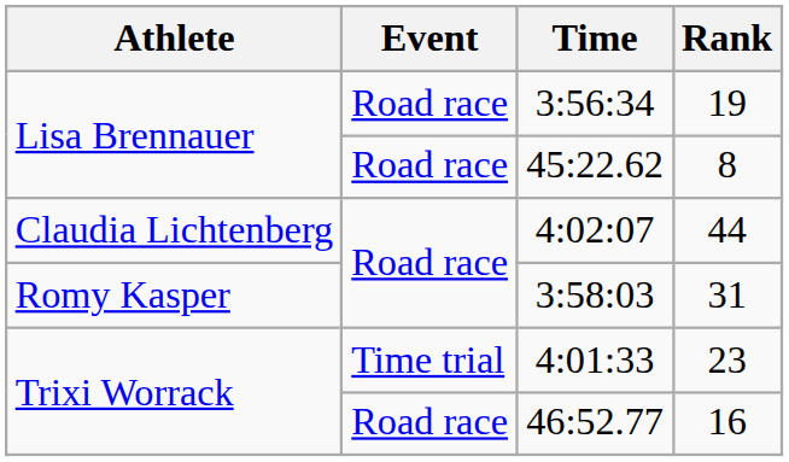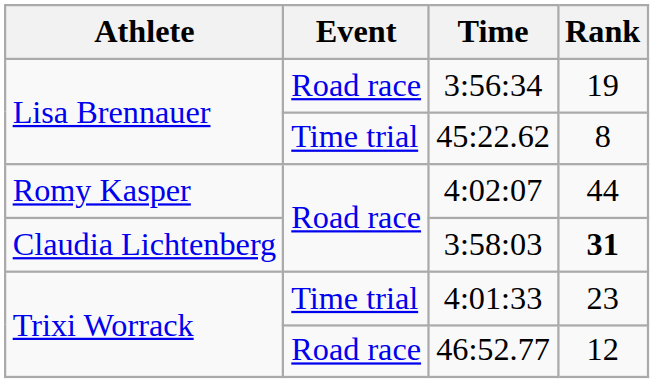 <table class="wikitable" style="font-size:90%">
 <tr>
 <th>Athlete</th>
 <th>Event</th>
 <th>Time</th>
 <th>Rank</th>
 </tr>
 <tr align=center>
 <td align=left rowspan=2><a href='#'>Lisa Brennauer</a></td>
 <td align=left><a href='#'>Road race</a></td>
 <td>3:56:34</td>
 <td>19</td>
 </tr>
 <tr align=center>
-<td align=left><a href='#'>Road race</a></td>
+<td align=left><a href='#'>Time trial</a></td>
 <td>45:22.62</td>
 <td>8</td>
 </tr>
 <tr align=center>
-<td align=left><a href='#'>Claudia Lichtenberg</a></td>
+<td align=left><a href='#'>Romy Kasper</a></td>
 <td align=left rowspan=2><a href='#'>Road race</a></td>
 <td>4:02:07</td>
 <td>44</td>
 </tr>
 <tr align=center>
-<td align=left><a href='#'>Romy Kasper</a></td>
+<td align=left><a href='#'>Claudia Lichtenberg</a></td>
 <td>3:58:03</td>
-<td>31</td>
+<td><strong>31</strong></td>
 </tr>
 <tr align=center>
 <td align=left rowspan=2><a href='#'>Trixi Worrack</a></td>
 <td align=left><a href='#'>Time trial</a></td>
 <td>4:01:33</td>
 <td>23</td>
 </tr>
 <tr align=center>
 <td align=left><a href='#'>Road race</a></td>
 <td>46:52.77</td>
-<td>16</td>
+<td>12</td>
 </tr>
 </table>
